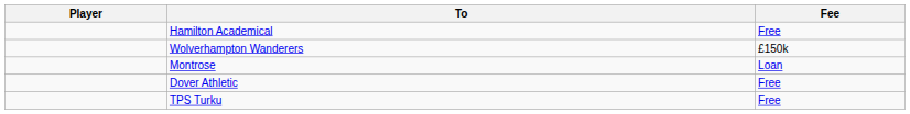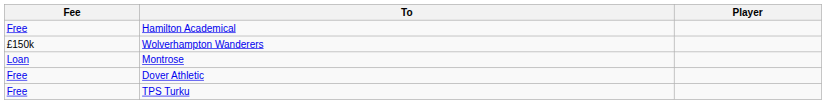 <table class="wikitable" style="text-align:center; font-size:95%;width:98%; text-align:left">
 <tr>
+<th>Fee</th>
+<th>To</th>
 <th>Player</th>
-<th>To</th>
-<th>Fee</th>
 </tr>
 <tr>
+<td><a href='#'>Free</a></td>
+<td> <a href='#'>Hamilton Academical</a></td>
 <td> </td>
-<td> <a href='#'>Hamilton Academical</a></td>
-<td><a href='#'>Free</a></td>
 </tr>
 <tr>
+<td>£150k</td>
+<td> <a href='#'>Wolverhampton Wanderers</a></td>
 <td> </td>
-<td> <a href='#'>Wolverhampton Wanderers</a></td>
-<td>£150k</td>
 </tr>
 <tr>
+<td><a href='#'>Loan</a></td>
+<td> <a href='#'>Montrose</a></td>
 <td> </td>
-<td> <a href='#'>Montrose</a></td>
-<td><a href='#'>Loan</a></td>
 </tr>
 <tr>
+<td><a href='#'>Free</a></td>
+<td> <a href='#'>Dover Athletic</a></td>
 <td> </td>
-<td> <a href='#'>Dover Athletic</a></td>
-<td><a href='#'>Free</a></td>
 </tr>
 <tr>
+<td><a href='#'>Free</a></td>
+<td> <a href='#'>TPS Turku</a></td>
 <td> </td>
-<td> <a href='#'>TPS Turku</a></td>
-<td><a href='#'>Free</a></td>
 </tr>
 </table>
